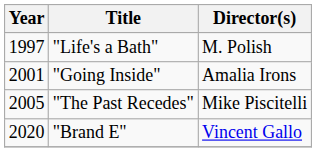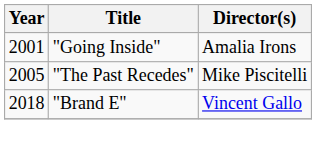 <table class="wikitable">
 <tr>
 <th>Year</th>
 <th>Title</th>
 <th>Director(s)</th>
-</tr>
-<tr>
-<td rowspan="1">1997</td>
-<td>"Life's a Bath"</td>
-<td>M. Polish</td>
 </tr>
 <tr>
 <td rowspan="1">2001</td>
 <td>"Going Inside"</td>
 <td>Amalia Irons</td>
 </tr>
 <tr>
 <td rowspan="1">2005</td>
 <td>"The Past Recedes"</td>
 <td>Mike Piscitelli</td>
 </tr>
 <tr>
-<td rowspan="1">2020</td>
+<td rowspan="1">2018</td>
 <td>"Brand E"</td>
 <td><a href='#'>Vincent Gallo</a></td>
 </tr>
 <tr>
 </tr>
 </table>
